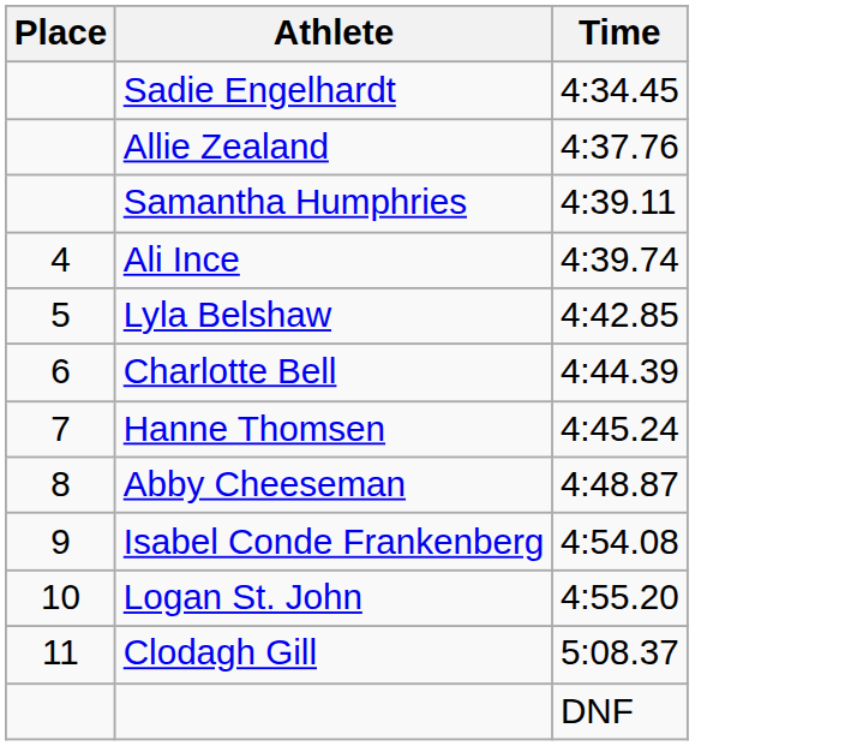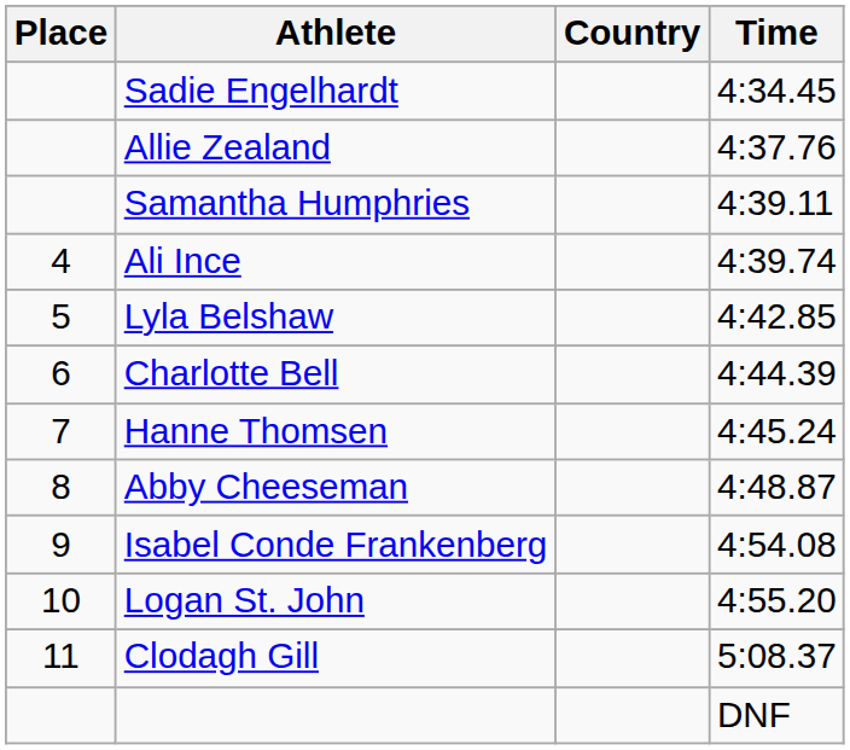 <table class="wikitable">
 <tr>
 <th>Place</th>
 <th>Athlete</th>
+<th>Country</th>
 <th>Time</th>
 </tr>
 <tr>
 <td align=center></td>
 <td><a href='#'>Sadie Engelhardt</a></td>
+<td></td>
 <td>4:34.45</td>
 </tr>
 <tr>
 <td align=center></td>
 <td><a href='#'>Allie Zealand</a></td>
+<td></td>
 <td>4:37.76</td>
 </tr>
 <tr>
 <td align=center></td>
 <td><a href='#'>Samantha Humphries</a></td>
+<td></td>
 <td>4:39.11</td>
 </tr>
 <tr>
 <td align=center>4</td>
 <td><a href='#'>Ali Ince</a></td>
+<td></td>
 <td>4:39.74</td>
 </tr>
 <tr>
 <td align=center>5</td>
 <td><a href='#'>Lyla Belshaw</a></td>
+<td></td>
 <td>4:42.85</td>
 </tr>
 <tr>
 <td align=center>6</td>
 <td><a href='#'>Charlotte Bell</a></td>
+<td></td>
 <td>4:44.39</td>
 </tr>
 <tr>
 <td align=center>7</td>
 <td><a href='#'>Hanne Thomsen</a></td>
+<td></td>
 <td>4:45.24</td>
 </tr>
 <tr>
 <td align=center>8</td>
 <td><a href='#'>Abby Cheeseman</a></td>
+<td></td>
 <td>4:48.87</td>
 </tr>
 <tr>
 <td align=center>9</td>
 <td><a href='#'>Isabel Conde Frankenberg</a></td>
+<td></td>
 <td>4:54.08</td>
 </tr>
 <tr>
 <td align=center>10</td>
 <td><a href='#'>Logan St. John</a></td>
+<td></td>
 <td>4:55.20</td>
 </tr>
 <tr>
 <td align=center>11</td>
 <td><a href='#'>Clodagh Gill</a></td>
+<td></td>
 <td>5:08.37</td>
 </tr>
 <tr>
 <td align=center></td>
 <td></td>
+<td></td>
 <td>DNF</td>
 </tr>
 </table>
